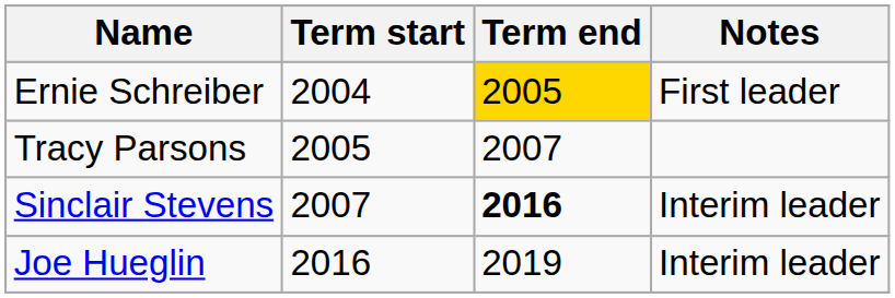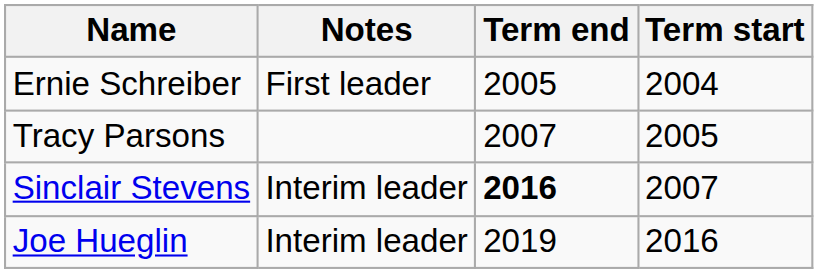 <table class="wikitable">
 <tr ->
 <th>Name</th>
+<th>Notes</th>
+<th>Term end</th>
 <th>Term start</th>
-<th>Term end</th>
-<th>Notes</th>
 </tr>
 <tr ->
 <td>Ernie Schreiber</td>
+<td>First leader</td>
+<td>2005</td>
 <td>2004</td>
-<td style="background: gold;">2005</td>
-<td>First leader</td>
 </tr>
 <tr ->
 <td>Tracy Parsons</td>
+<td></td>
+<td>2007</td>
 <td>2005</td>
-<td>2007</td>
-<td></td>
 </tr>
 <tr ->
 <td><a href='#'>Sinclair Stevens</a></td>
+<td>Interim leader</td>
+<td><strong>2016</strong></td>
 <td>2007</td>
-<td><strong>2016</strong></td>
-<td>Interim leader</td>
 </tr>
 <tr ->
 <td><a href='#'>Joe Hueglin</a></td>
+<td>Interim leader</td>
+<td>2019</td>
 <td>2016</td>
-<td>2019</td>
-<td>Interim leader</td>
 </tr>
 </table>
